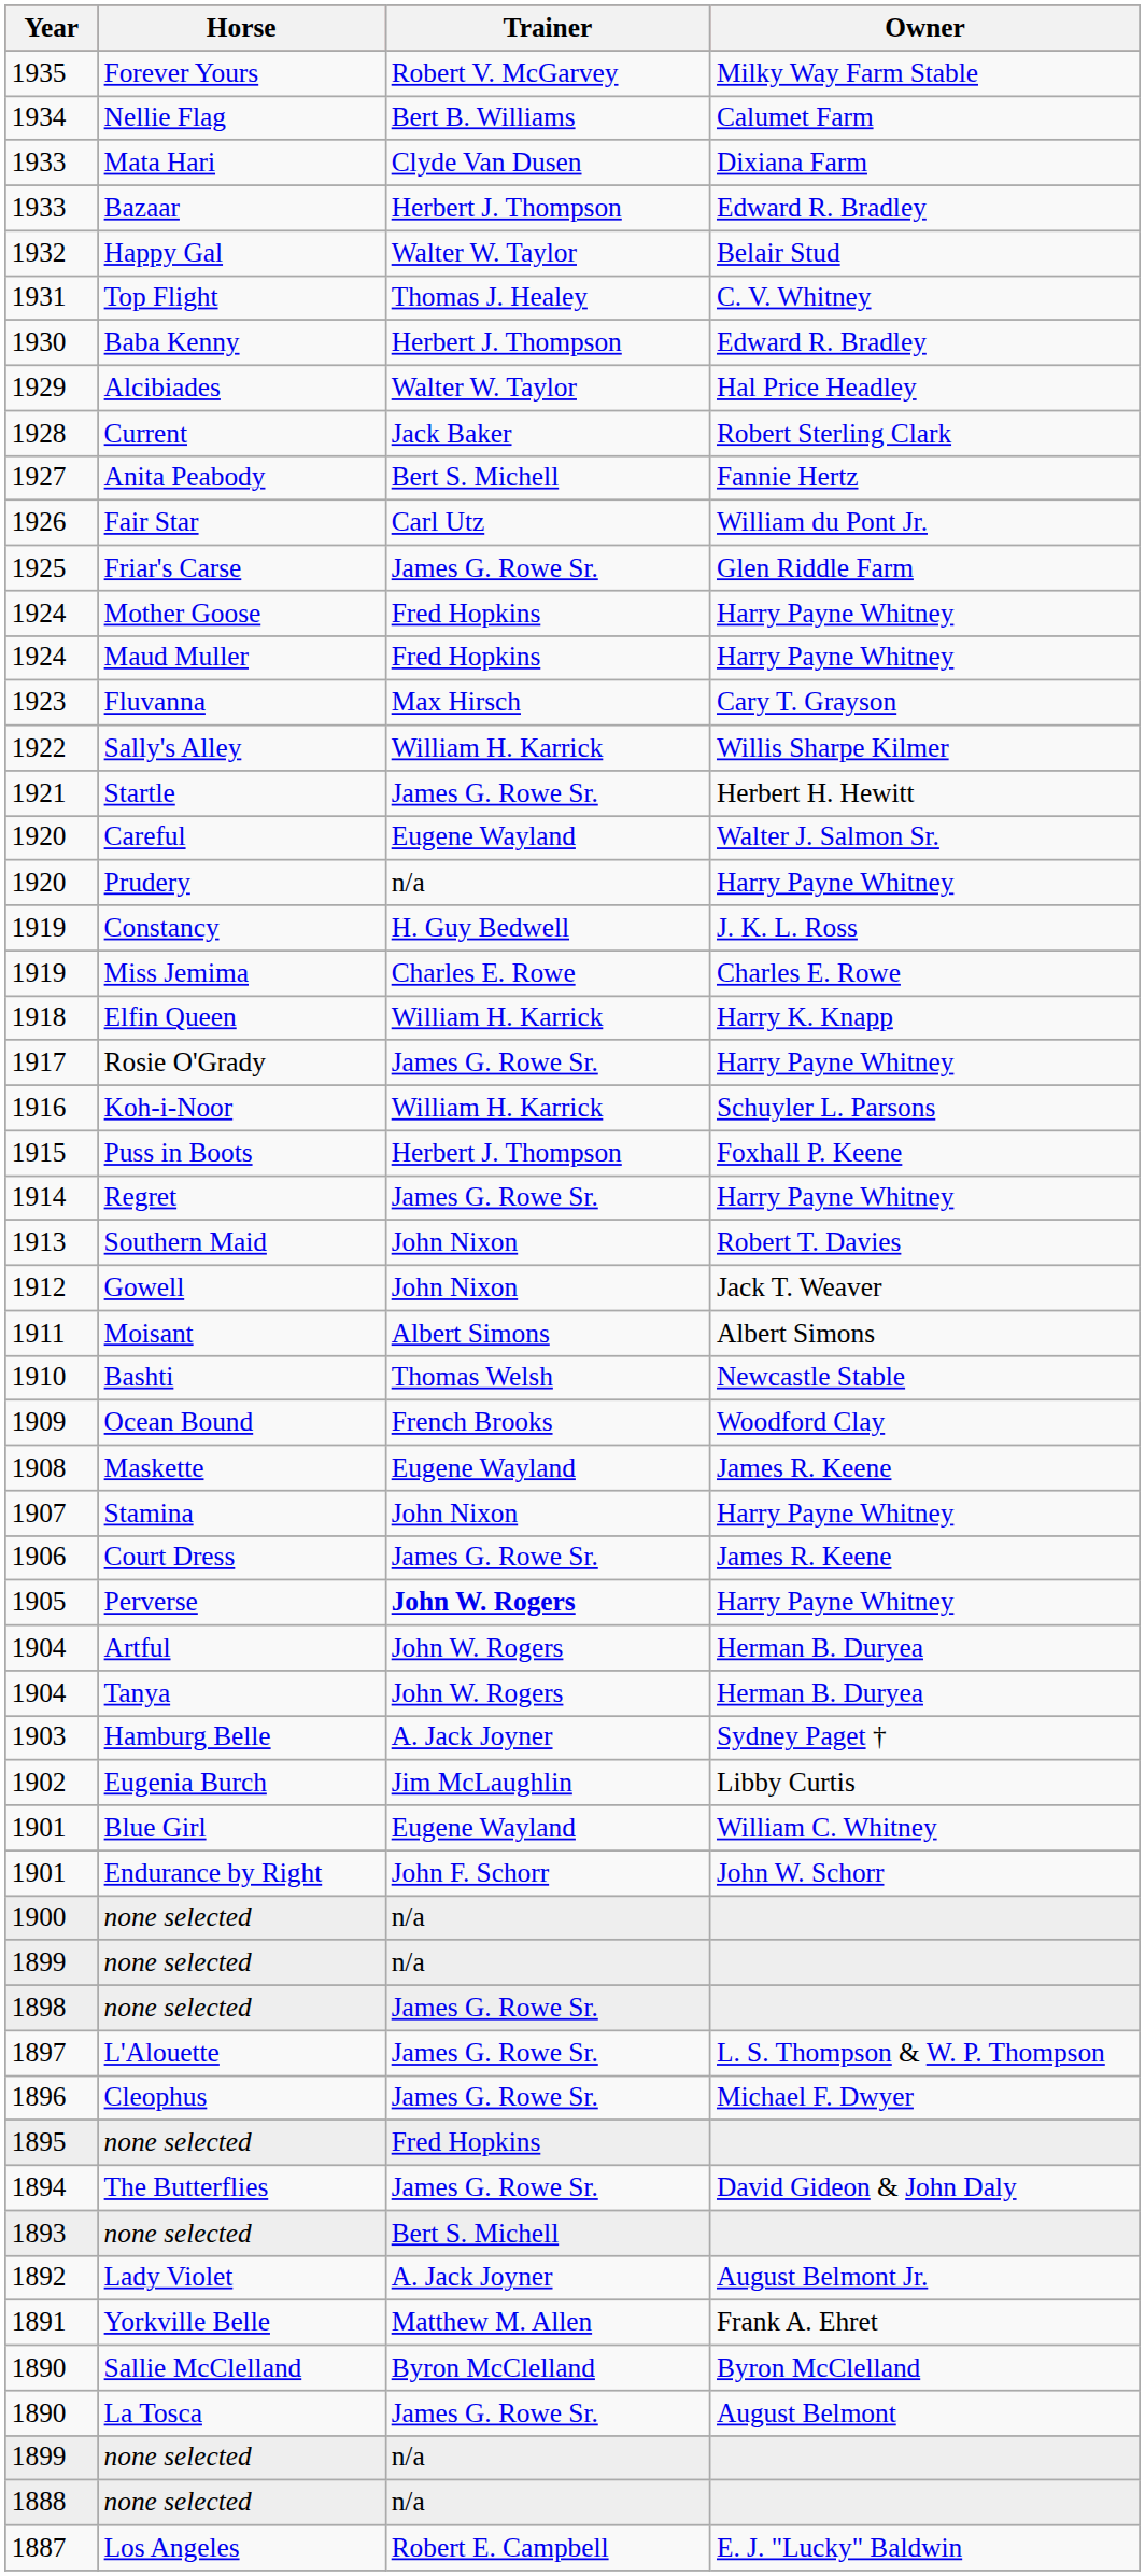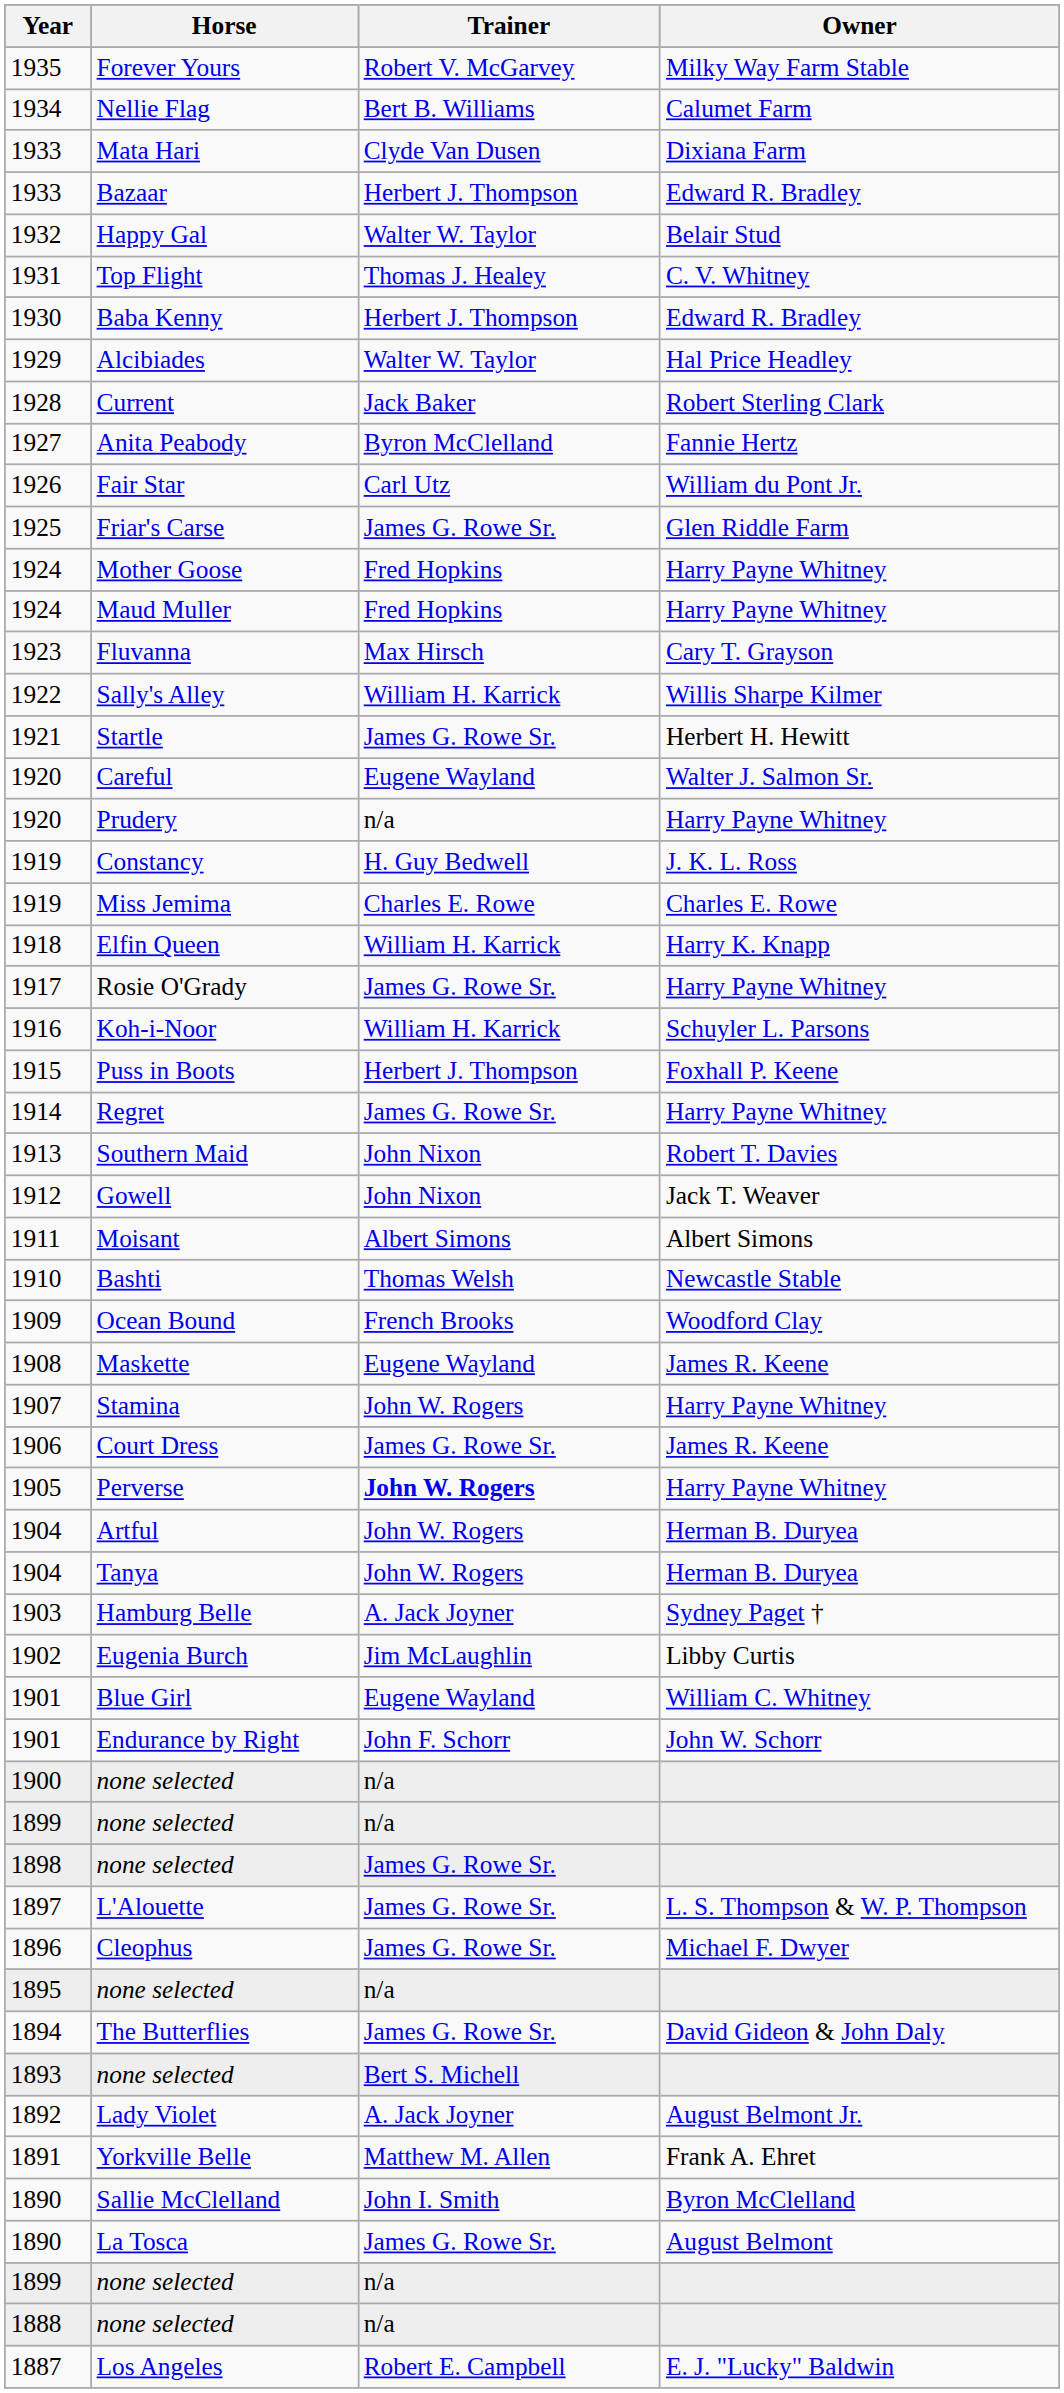 <table class = "wikitable sortable" | border="1" cellpadding="0" style="border-collapse: collapse; font-size:90%">
 <tr style="background:#b94e48; text-align:center;">
 <th style="width:42px;"><strong>Year</strong><br></th>
 <th style="width:145px;"><strong>Horse</strong><br></th>
 <th style="width:165px;"><strong>Trainer</strong><br></th>
 <th style="width:220px;"><strong>Owner</strong></th>
 </tr>
 <tr>
 <td>1935</td>
 <td><a href='#'>Forever Yours</a></td>
 <td><a href='#'>Robert V. McGarvey</a></td>
 <td><a href='#'>Milky Way Farm Stable</a></td>
 </tr>
 <tr>
 <td>1934</td>
 <td><a href='#'>Nellie Flag</a></td>
 <td><a href='#'>Bert B. Williams</a></td>
 <td><a href='#'>Calumet Farm</a></td>
 </tr>
 <tr>
 <td>1933</td>
 <td><a href='#'>Mata Hari</a></td>
 <td><a href='#'>Clyde Van Dusen</a></td>
 <td><a href='#'>Dixiana Farm</a></td>
 </tr>
 <tr>
 <td>1933</td>
 <td><a href='#'>Bazaar</a></td>
 <td><a href='#'>Herbert J. Thompson</a></td>
 <td><a href='#'>Edward R. Bradley</a></td>
 </tr>
 <tr>
 <td>1932</td>
 <td><a href='#'>Happy Gal</a></td>
 <td><a href='#'>Walter W. Taylor</a></td>
 <td><a href='#'>Belair Stud</a></td>
 </tr>
 <tr>
 <td>1931</td>
 <td><a href='#'>Top Flight</a></td>
 <td><a href='#'>Thomas J. Healey</a></td>
 <td><a href='#'>C. V. Whitney</a></td>
 </tr>
 <tr>
 <td>1930</td>
 <td><a href='#'>Baba Kenny</a></td>
 <td><a href='#'>Herbert J. Thompson</a></td>
 <td><a href='#'>Edward R. Bradley</a></td>
 </tr>
 <tr>
 <td>1929</td>
 <td><a href='#'>Alcibiades</a></td>
 <td><a href='#'>Walter W. Taylor</a></td>
 <td><a href='#'>Hal Price Headley</a></td>
 </tr>
 <tr>
 <td>1928</td>
 <td><a href='#'>Current</a></td>
 <td><a href='#'>Jack Baker</a></td>
 <td><a href='#'>Robert Sterling Clark</a></td>
 </tr>
 <tr>
 <td>1927</td>
 <td><a href='#'>Anita Peabody</a></td>
-<td><a href='#'>Bert S. Michell</a></td>
+<td><a href='#'>Byron McClelland</a></td>
 <td><a href='#'>Fannie Hertz</a></td>
 </tr>
 <tr>
 <td>1926</td>
 <td><a href='#'>Fair Star</a></td>
 <td><a href='#'>Carl Utz</a></td>
 <td><a href='#'>William du Pont Jr.</a></td>
 </tr>
 <tr>
 <td>1925</td>
 <td><a href='#'>Friar's Carse</a></td>
 <td><a href='#'>James G. Rowe Sr.</a></td>
 <td><a href='#'>Glen Riddle Farm</a></td>
 </tr>
 <tr>
 <td>1924</td>
 <td><a href='#'>Mother Goose</a></td>
 <td><a href='#'>Fred Hopkins</a></td>
 <td><a href='#'>Harry Payne Whitney</a></td>
 </tr>
 <tr>
 <td>1924</td>
 <td><a href='#'>Maud Muller</a></td>
 <td><a href='#'>Fred Hopkins</a></td>
 <td><a href='#'>Harry Payne Whitney</a></td>
 </tr>
 <tr>
 <td>1923</td>
 <td><a href='#'>Fluvanna</a></td>
 <td><a href='#'>Max Hirsch</a></td>
 <td><a href='#'>Cary T. Grayson</a></td>
 </tr>
 <tr>
 <td>1922</td>
 <td><a href='#'>Sally's Alley</a></td>
 <td><a href='#'>William H. Karrick</a></td>
 <td><a href='#'>Willis Sharpe Kilmer</a></td>
 </tr>
 <tr>
 <td>1921</td>
 <td><a href='#'>Startle</a></td>
 <td><a href='#'>James G. Rowe Sr.</a></td>
 <td>Herbert H. Hewitt</td>
 </tr>
 <tr>
 <td>1920</td>
 <td><a href='#'>Careful</a></td>
 <td><a href='#'>Eugene Wayland</a></td>
 <td><a href='#'>Walter J. Salmon Sr.</a></td>
 </tr>
 <tr>
 <td>1920</td>
 <td><a href='#'>Prudery</a></td>
 <td>n/a</td>
 <td><a href='#'>Harry Payne Whitney</a></td>
 </tr>
 <tr>
 <td>1919</td>
 <td><a href='#'>Constancy</a></td>
 <td><a href='#'>H. Guy Bedwell</a></td>
 <td><a href='#'>J. K. L. Ross</a></td>
 </tr>
 <tr>
 <td>1919</td>
 <td><a href='#'>Miss Jemima</a></td>
 <td><a href='#'>Charles E. Rowe</a></td>
 <td><a href='#'>Charles E. Rowe</a></td>
 </tr>
 <tr>
 <td>1918</td>
 <td><a href='#'>Elfin Queen</a></td>
 <td><a href='#'>William H. Karrick</a></td>
 <td><a href='#'>Harry K. Knapp</a></td>
 </tr>
 <tr>
 <td>1917</td>
 <td>Rosie O'Grady</td>
 <td><a href='#'>James G. Rowe Sr.</a></td>
 <td><a href='#'>Harry Payne Whitney</a></td>
 </tr>
 <tr>
 <td>1916</td>
 <td><a href='#'>Koh-i-Noor</a></td>
 <td><a href='#'>William H. Karrick</a></td>
 <td><a href='#'>Schuyler L. Parsons</a></td>
 </tr>
 <tr>
 <td>1915</td>
 <td><a href='#'>Puss in Boots</a></td>
 <td><a href='#'>Herbert J. Thompson</a></td>
 <td><a href='#'>Foxhall P. Keene</a></td>
 </tr>
 <tr>
 <td>1914</td>
 <td><a href='#'>Regret</a></td>
 <td><a href='#'>James G. Rowe Sr.</a></td>
 <td><a href='#'>Harry Payne Whitney</a></td>
 </tr>
 <tr>
 <td>1913</td>
 <td><a href='#'>Southern Maid</a></td>
 <td><a href='#'>John Nixon</a></td>
 <td><a href='#'>Robert T. Davies</a></td>
 </tr>
 <tr>
 <td>1912</td>
 <td><a href='#'>Gowell</a></td>
 <td><a href='#'>John Nixon</a></td>
 <td>Jack T. Weaver</td>
 </tr>
 <tr>
 <td>1911</td>
 <td><a href='#'>Moisant</a></td>
 <td><a href='#'>Albert Simons</a></td>
 <td>Albert Simons</td>
 </tr>
 <tr>
 <td>1910</td>
 <td><a href='#'>Bashti</a></td>
 <td><a href='#'>Thomas Welsh</a></td>
 <td><a href='#'>Newcastle Stable</a></td>
 </tr>
 <tr>
 <td>1909</td>
 <td><a href='#'>Ocean Bound</a></td>
 <td><a href='#'>French Brooks</a></td>
 <td><a href='#'>Woodford Clay</a></td>
 </tr>
 <tr>
 <td>1908</td>
 <td><a href='#'>Maskette</a></td>
 <td><a href='#'>Eugene Wayland</a></td>
 <td><a href='#'>James R. Keene</a></td>
 </tr>
 <tr>
 <td>1907</td>
 <td><a href='#'>Stamina</a></td>
-<td><a href='#'>John Nixon</a></td>
+<td><a href='#'>John W. Rogers</a></td>
 <td><a href='#'>Harry Payne Whitney</a></td>
 </tr>
 <tr>
 <td>1906</td>
 <td><a href='#'>Court Dress</a></td>
 <td><a href='#'>James G. Rowe Sr.</a></td>
 <td><a href='#'>James R. Keene</a></td>
 </tr>
 <tr>
 <td>1905</td>
 <td><a href='#'>Perverse</a></td>
 <td><strong><a href='#'>John W. Rogers</a></strong></td>
 <td><a href='#'>Harry Payne Whitney</a></td>
 </tr>
 <tr>
 <td>1904</td>
 <td><a href='#'>Artful</a></td>
 <td><a href='#'>John W. Rogers</a></td>
 <td><a href='#'>Herman B. Duryea</a></td>
 </tr>
 <tr>
 <td>1904</td>
 <td><a href='#'>Tanya</a></td>
 <td><a href='#'>John W. Rogers</a></td>
 <td><a href='#'>Herman B. Duryea</a></td>
 </tr>
 <tr>
 <td>1903</td>
 <td><a href='#'>Hamburg Belle</a></td>
 <td><a href='#'>A. Jack Joyner</a></td>
 <td><a href='#'>Sydney Paget</a> †</td>
 </tr>
 <tr>
 <td>1902</td>
 <td><a href='#'>Eugenia Burch</a></td>
 <td><a href='#'>Jim McLaughlin</a></td>
 <td>Libby Curtis</td>
 </tr>
 <tr>
 <td>1901</td>
 <td><a href='#'>Blue Girl</a></td>
 <td><a href='#'>Eugene Wayland</a></td>
 <td><a href='#'>William C. Whitney</a></td>
 </tr>
 <tr>
 <td>1901</td>
 <td><a href='#'>Endurance by Right</a></td>
 <td><a href='#'>John F. Schorr</a></td>
 <td><a href='#'>John W. Schorr</a></td>
 </tr>
 <tr style="background:#eee;">
 <td>1900</td>
 <td><em>none selected</em></td>
 <td>n/a</td>
 <td n/a></td>
 </tr>
 <tr style="background:#eee;">
 <td>1899</td>
 <td><em>none selected</em></td>
 <td>n/a</td>
 <td n/a></td>
 </tr>
 <tr style="background:#eee;">
 <td>1898</td>
 <td><em>none selected</em></td>
 <td><a href='#'>James G. Rowe Sr.</a></td>
 <td n/a></td>
 </tr>
 <tr>
 <td>1897</td>
 <td><a href='#'>L'Alouette</a></td>
 <td><a href='#'>James G. Rowe Sr.</a></td>
 <td><a href='#'>L. S. Thompson</a> & <a href='#'>W. P. Thompson</a></td>
 </tr>
 <tr>
 <td>1896</td>
 <td><a href='#'>Cleophus</a></td>
 <td><a href='#'>James G. Rowe Sr.</a></td>
 <td><a href='#'>Michael F. Dwyer</a></td>
 </tr>
 <tr style="background:#eee;">
 <td>1895</td>
 <td><em>none selected</em></td>
-<td><a href='#'>Fred Hopkins</a></td>
+<td>n/a</td>
 <td n/a></td>
 </tr>
 <tr>
 <td>1894</td>
 <td><a href='#'>The Butterflies</a></td>
 <td><a href='#'>James G. Rowe Sr.</a></td>
 <td><a href='#'>David Gideon</a> & <a href='#'>John Daly</a></td>
 </tr>
 <tr style="background:#eee;">
 <td>1893</td>
 <td><em>none selected</em></td>
 <td><a href='#'>Bert S. Michell</a></td>
 <td n/a></td>
 </tr>
 <tr>
 <td>1892</td>
 <td><a href='#'>Lady Violet</a></td>
 <td><a href='#'>A. Jack Joyner</a></td>
 <td><a href='#'>August Belmont Jr.</a></td>
 </tr>
 <tr>
 <td>1891</td>
 <td><a href='#'>Yorkville Belle</a></td>
 <td><a href='#'>Matthew M. Allen</a></td>
 <td>Frank A. Ehret</td>
 </tr>
 <tr>
 <td>1890</td>
 <td><a href='#'>Sallie McClelland</a></td>
-<td><a href='#'>Byron McClelland</a></td>
+<td><a href='#'>John I. Smith</a></td>
 <td><a href='#'>Byron McClelland</a></td>
 </tr>
 <tr>
 <td>1890</td>
 <td><a href='#'>La Tosca</a></td>
 <td><a href='#'>James G. Rowe Sr.</a></td>
 <td><a href='#'>August Belmont</a></td>
 </tr>
 <tr style="background:#eee;">
 <td>1899</td>
 <td><em>none selected</em></td>
 <td>n/a</td>
 <td n/a></td>
 </tr>
 <tr style="background:#eee;">
 <td>1888</td>
 <td><em>none selected</em></td>
 <td>n/a</td>
 <td n/a></td>
 </tr>
 <tr>
 <td>1887</td>
 <td><a href='#'>Los Angeles</a></td>
 <td><a href='#'>Robert E. Campbell</a></td>
 <td><a href='#'>E. J. "Lucky" Baldwin</a></td>
 </tr>
 </table>
